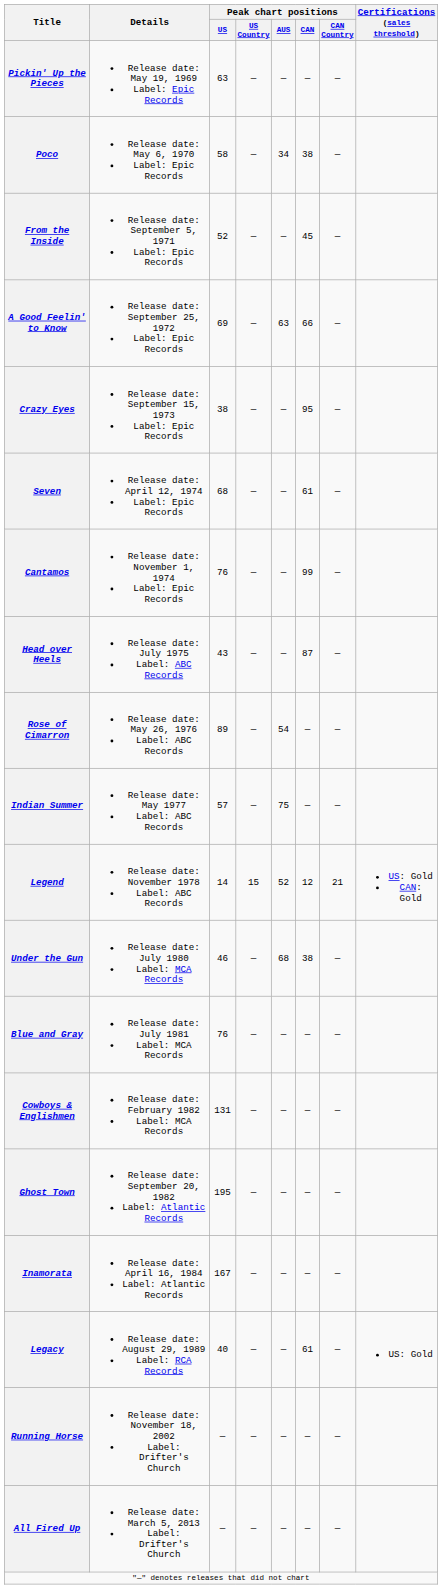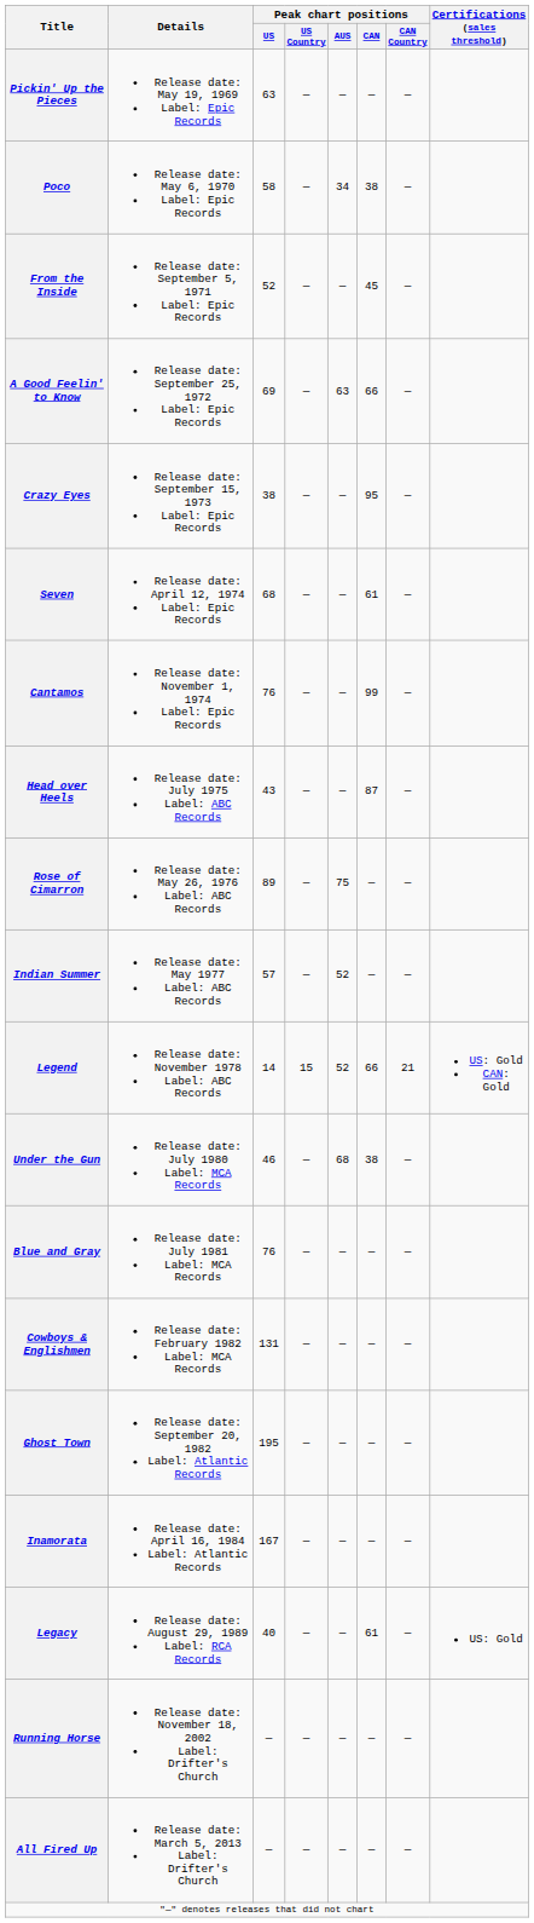 <table class="wikitable plainrowheaders" style="text-align:center;">
 <tr>
 <th rowspan="2" style="width:14em;">Title</th>
 <th rowspan="2" style="width:20em;">Details</th>
 <th colspan="5">Peak chart positions</th>
 <th rowspan="2"><a href='#'>Certifications</a><br><small>(<a href='#'>sales threshold</a>)</small></th>
 </tr>
 <tr style="font-size:smaller;">
 <th width="45"><a href='#'>US</a></th>
 <th width="45"><a href='#'>US Country</a></th>
 <th width="45"><a href='#'>AUS</a></th>
 <th width="45"><a href='#'>CAN</a></th>
 <th width="45"><a href='#'>CAN Country</a></th>
 </tr>
 <tr>
 <th scope="row"><em><a href='#'>Pickin' Up the Pieces</a></em></th>
 <td><br><ul><li>Release date: May 19, 1969</li><li>Label: <a href='#'>Epic Records</a></li></ul></td>
 <td>63</td>
 <td>—</td>
 <td>—</td>
 <td>—</td>
 <td>—</td>
 <td></td>
 </tr>
 <tr>
 <th scope="row"><em><a href='#'>Poco</a></em></th>
 <td><br><ul><li>Release date: May 6, 1970</li><li>Label: Epic Records</li></ul></td>
 <td>58</td>
 <td>—</td>
 <td>34</td>
 <td>38</td>
 <td>—</td>
 <td></td>
 </tr>
 <tr>
 <th scope="row"><em><a href='#'>From the Inside</a></em></th>
 <td><br><ul><li>Release date: September 5, 1971</li><li>Label: Epic Records</li></ul></td>
 <td>52</td>
 <td>—</td>
 <td>—</td>
 <td>45</td>
 <td>—</td>
 <td></td>
 </tr>
 <tr>
 <th scope="row"><em><a href='#'>A Good Feelin' to Know</a></em></th>
 <td><br><ul><li>Release date: September 25, 1972</li><li>Label: Epic Records</li></ul></td>
 <td>69</td>
 <td>—</td>
 <td>63</td>
 <td>66</td>
 <td>—</td>
 <td></td>
 </tr>
 <tr>
 <th scope="row"><em><a href='#'>Crazy Eyes</a></em></th>
 <td><br><ul><li>Release date: September 15, 1973</li><li>Label: Epic Records</li></ul></td>
 <td>38</td>
 <td>—</td>
 <td>—</td>
 <td>95</td>
 <td>—</td>
 <td></td>
 </tr>
 <tr>
 <th scope="row"><em><a href='#'>Seven</a></em></th>
 <td><br><ul><li>Release date: April 12, 1974</li><li>Label: Epic Records</li></ul></td>
 <td>68</td>
 <td>—</td>
 <td>—</td>
 <td>61</td>
 <td>—</td>
 <td></td>
 </tr>
 <tr>
 <th scope="row"><em><a href='#'>Cantamos</a></em></th>
 <td><br><ul><li>Release date: November 1, 1974</li><li>Label: Epic Records</li></ul></td>
 <td>76</td>
 <td>—</td>
 <td>—</td>
 <td>99</td>
 <td>—</td>
 <td></td>
 </tr>
 <tr>
 <th scope="row"><em><a href='#'>Head over Heels</a></em></th>
 <td><br><ul><li>Release date: July 1975</li><li>Label: <a href='#'>ABC Records</a></li></ul></td>
 <td>43</td>
 <td>—</td>
 <td>—</td>
 <td>87</td>
 <td>—</td>
 <td></td>
 </tr>
 <tr>
 <th scope="row"><em><a href='#'>Rose of Cimarron</a></em></th>
 <td><br><ul><li>Release date: May 26, 1976</li><li>Label: ABC Records</li></ul></td>
 <td>89</td>
 <td>—</td>
-<td>54</td>
+<td>75</td>
 <td>—</td>
 <td>—</td>
 <td></td>
 </tr>
 <tr>
 <th scope="row"><em><a href='#'>Indian Summer</a></em></th>
 <td><br><ul><li>Release date: May 1977</li><li>Label: ABC Records</li></ul></td>
 <td>57</td>
 <td>—</td>
-<td>75</td>
+<td>52</td>
 <td>—</td>
 <td>—</td>
 <td></td>
 </tr>
 <tr>
 <th scope="row"><em><a href='#'>Legend</a></em></th>
 <td><br><ul><li>Release date: November 1978</li><li>Label: ABC Records</li></ul></td>
 <td>14</td>
 <td>15</td>
 <td>52</td>
-<td>12</td>
+<td>66</td>
 <td>21</td>
 <td><br><ul><li><a href='#'>US</a>: Gold</li><li><a href='#'>CAN</a>: Gold</li></ul></td>
 </tr>
 <tr>
 <th scope="row"><em><a href='#'>Under the Gun</a></em></th>
 <td><br><ul><li>Release date: July 1980</li><li>Label: <a href='#'>MCA Records</a></li></ul></td>
 <td>46</td>
 <td>—</td>
 <td>68</td>
 <td>38</td>
 <td>—</td>
 <td></td>
 </tr>
 <tr>
 <th scope="row"><em><a href='#'>Blue and Gray</a></em></th>
 <td><br><ul><li>Release date: July 1981</li><li>Label: MCA Records</li></ul></td>
 <td>76</td>
 <td>—</td>
 <td>—</td>
 <td>—</td>
 <td>—</td>
 <td></td>
 </tr>
 <tr>
 <th scope="row"><em><a href='#'>Cowboys & Englishmen</a></em></th>
 <td><br><ul><li>Release date: February 1982</li><li>Label: MCA Records</li></ul></td>
 <td>131</td>
 <td>—</td>
 <td>—</td>
 <td>—</td>
 <td>—</td>
 <td></td>
 </tr>
 <tr>
 <th scope="row"><em><a href='#'>Ghost Town</a></em></th>
 <td><br><ul><li>Release date: September 20, 1982</li><li>Label: <a href='#'>Atlantic Records</a></li></ul></td>
 <td>195</td>
 <td>—</td>
 <td>—</td>
 <td>—</td>
 <td>—</td>
 <td></td>
 </tr>
 <tr>
 <th scope="row"><em><a href='#'>Inamorata</a></em></th>
 <td><br><ul><li>Release date: April 16, 1984</li><li>Label: Atlantic Records</li></ul></td>
 <td>167</td>
 <td>—</td>
 <td>—</td>
 <td>—</td>
 <td>—</td>
 <td></td>
 </tr>
 <tr>
 <th scope="row"><em><a href='#'>Legacy</a></em></th>
 <td><br><ul><li>Release date: August 29, 1989</li><li>Label: <a href='#'>RCA Records</a></li></ul></td>
 <td>40</td>
 <td>—</td>
 <td>—</td>
 <td>61</td>
 <td>—</td>
 <td><br><ul><li>US: Gold</li></ul></td>
 </tr>
 <tr>
 <th scope="row"><em><a href='#'>Running Horse</a></em></th>
 <td><br><ul><li>Release date: November 18, 2002</li><li>Label: Drifter's Church</li></ul></td>
 <td>—</td>
 <td>—</td>
 <td>—</td>
 <td>—</td>
 <td>—</td>
 <td></td>
 </tr>
 <tr>
 <th scope="row"><em><a href='#'>All Fired Up</a></em></th>
 <td><br><ul><li>Release date: March 5, 2013</li><li>Label: Drifter's Church</li></ul></td>
 <td>—</td>
 <td>—</td>
 <td>—</td>
 <td>—</td>
 <td>—</td>
 <td></td>
 </tr>
 <tr>
 <td colspan="10" style="font-size:8pt">"—" denotes releases that did not chart</td>
 </tr>
 </table>
